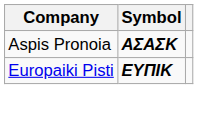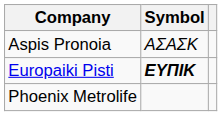 <table class="wikitable">
 <tr>
 <th>Company</th>
 <th>Symbol</th>
 <th></th>
 </tr>
 <tr>
 <td>Aspis Pronoia</td>
-<td><strong><em>ΑΣΑΣΚ</em></strong></td>
+<td><em>ΑΣΑΣΚ</em></td>
 </tr>
 <tr>
 <td><a href='#'>Europaiki Pisti</a></td>
 <td><strong><em>EYΠΙΚ</em></strong></td>
 <td></td>
 </tr>
+<tr>
+<td>Phoenix Metrolife</td>
+<td></td>
+<td></td>
+</tr>
 </table>
